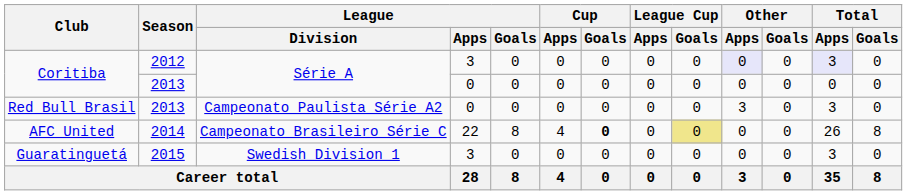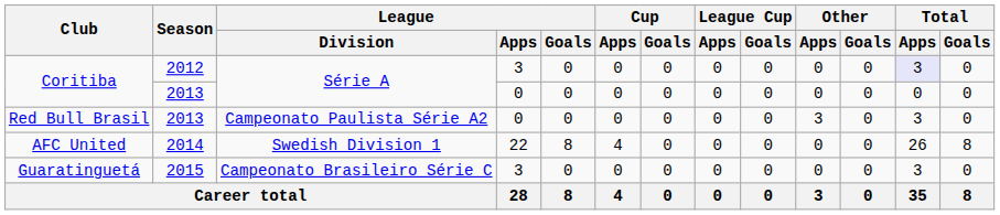 <table class="wikitable" style="text-align:center">
 <tr>
 <th rowspan="2">Club</th>
 <th rowspan="2">Season</th>
 <th colspan="3">League</th>
 <th colspan="2">Cup</th>
 <th colspan="2">League Cup</th>
 <th colspan="2">Other</th>
 <th colspan="2">Total</th>
 </tr>
 <tr>
 <th>Division</th>
 <th>Apps</th>
 <th>Goals</th>
 <th>Apps</th>
 <th>Goals</th>
 <th>Apps</th>
 <th>Goals</th>
 <th>Apps</th>
 <th>Goals</th>
 <th>Apps</th>
 <th>Goals</th>
 </tr>
 <tr>
 <td rowspan="2"><a href='#'>Coritiba</a></td>
 <td><a href='#'>2012</a></td>
 <td rowspan="2"><a href='#'>Série A</a></td>
 <td>3</td>
 <td>0</td>
 <td>0</td>
 <td>0</td>
 <td>0</td>
 <td>0</td>
-<td style="background: lavender;">0</td>
+<td>0</td>
 <td>0</td>
 <td style="background: lavender;">3</td>
 <td>0</td>
 </tr>
 <tr>
 <td><a href='#'>2013</a></td>
 <td>0</td>
 <td>0</td>
 <td>0</td>
 <td>0</td>
 <td>0</td>
 <td>0</td>
 <td>0</td>
 <td>0</td>
 <td>0</td>
 <td>0</td>
 </tr>
 <tr>
 <td rowspan="1"><a href='#'>Red Bull Brasil</a></td>
 <td><a href='#'>2013</a></td>
 <td rowspan="1"><a href='#'>Campeonato Paulista Série A2</a></td>
 <td>0</td>
 <td>0</td>
 <td>0</td>
 <td>0</td>
 <td>0</td>
 <td>0</td>
 <td>3</td>
 <td>0</td>
 <td>3</td>
 <td>0</td>
 </tr>
 <tr>
 <td rowspan="1"><a href='#'>AFC United</a></td>
 <td><a href='#'>2014</a></td>
-<td rowspan="1"><a href='#'>Campeonato Brasileiro Série C</a></td>
+<td rowspan="1"><a href='#'>Swedish Division 1</a></td>
 <td>22</td>
 <td>8</td>
 <td>4</td>
-<td><strong>0</strong></td>
 <td>0</td>
-<td style="background: khaki;">0</td>
+<td>0</td>
+<td>0</td>
 <td>0</td>
 <td>0</td>
 <td>26</td>
 <td>8</td>
 </tr>
 <tr>
 <td rowspan="1"><a href='#'>Guaratinguetá</a></td>
 <td><a href='#'>2015</a></td>
-<td rowspan="1"><a href='#'>Swedish Division 1</a></td>
+<td rowspan="1"><a href='#'>Campeonato Brasileiro Série C</a></td>
 <td>3</td>
 <td>0</td>
 <td>0</td>
 <td>0</td>
 <td>0</td>
 <td>0</td>
 <td>0</td>
 <td>0</td>
 <td>3</td>
 <td>0</td>
 </tr>
 <tr>
 <th colspan="3">Career total</th>
 <th>28</th>
 <th>8</th>
 <th>4</th>
 <th>0</th>
 <th>0</th>
 <th>0</th>
 <th>3</th>
 <th>0</th>
 <th>35</th>
 <th>8</th>
 </tr>
 </table>
